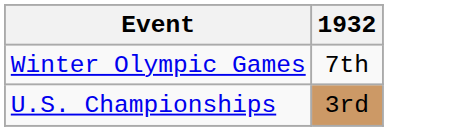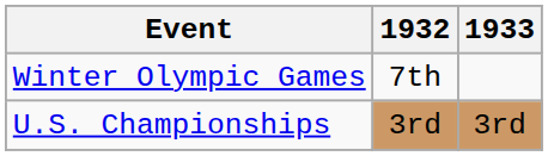 <table class="wikitable">
 <tr>
 <th>Event</th>
 <th>1932</th>
+<th>1933</th>
 </tr>
 <tr>
 <td><a href='#'>Winter Olympic Games</a></td>
 <td align="center">7th</td>
+<td></td>
 </tr>
 <tr>
 <td><a href='#'>U.S. Championships</a></td>
 <td align="center" bgcolor="cc9966">3rd</td>
+<td align="center" bgcolor="cc9966">3rd</td>
 </tr>
 </table>
